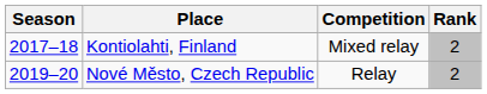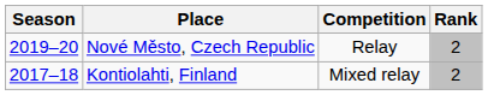 <table class="wikitable sortable" style="text-align: center;">
 <tr>
 <th>Season</th>
 <th>Place</th>
 <th>Competition</th>
 <th>Rank</th>
 </tr>
 <tr>
+<td><a href='#'>2019–20</a></td>
+<td align="left"> <a href='#'>Nové Město</a>, <a href='#'>Czech Republic</a></td>
+<td>Relay</td>
+<td bgcolor=silver>2</td>
+</tr>
+<tr>
 <td><a href='#'>2017–18</a></td>
 <td align="left"> <a href='#'>Kontiolahti</a>, <a href='#'>Finland</a></td>
 <td>Mixed relay</td>
 <td bgcolor=silver>2</td>
 </tr>
-<tr>
-<td><a href='#'>2019–20</a></td>
-<td align="left"> <a href='#'>Nové Město</a>, <a href='#'>Czech Republic</a></td>
-<td>Relay</td>
-<td bgcolor=silver>2</td>
-</tr>
 </table>
